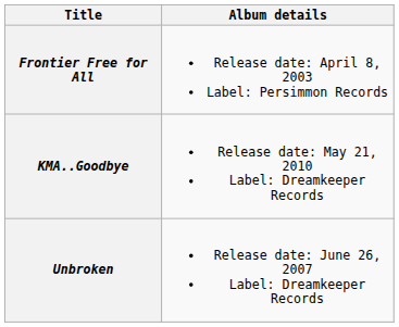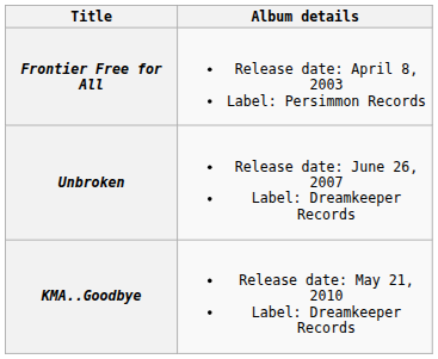 <table class="wikitable plainrowheaders" style="text-align:center;">
 <tr>
 <th style="width:12em;">Title</th>
 <th style="width:18em;">Album details</th>
 </tr>
 <tr>
 <th scope="row"><em>Frontier Free for All</em></th>
 <td><br><ul><li>Release date: April 8, 2003</li><li>Label: Persimmon Records</li></ul></td>
 </tr>
 <tr>
+<th scope="row"><em>Unbroken</em></th>
+<td><br><ul><li>Release date: June 26, 2007</li><li>Label: Dreamkeeper Records</li></ul></td>
+</tr>
+<tr>
 <th scope="row"><em>KMA..Goodbye</em></th>
 <td><br><ul><li>Release date: May 21, 2010</li><li>Label: Dreamkeeper Records</li></ul></td>
 </tr>
-<tr>
-<th scope="row"><em>Unbroken</em></th>
-<td><br><ul><li>Release date: June 26, 2007</li><li>Label: Dreamkeeper Records</li></ul></td>
-</tr>
 </table>
